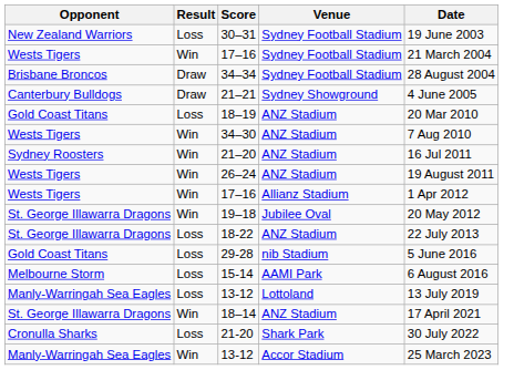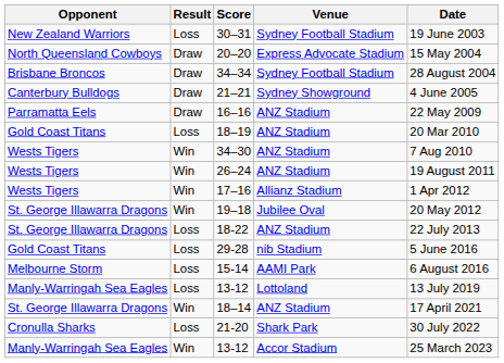 <table class="wikitable" style="text-align:left">
 <tr>
 <th>Opponent</th>
 <th>Result</th>
 <th>Score</th>
 <th>Venue</th>
 <th>Date</th>
 </tr>
 <tr>
 <td><a href='#'>New Zealand Warriors</a></td>
 <td>Loss</td>
 <td>30–31</td>
 <td><a href='#'>Sydney Football Stadium</a></td>
 <td>19 June 2003</td>
 </tr>
 <tr>
-<td><a href='#'>Wests Tigers</a></td>
-<td>Win</td>
-<td>17–16</td>
-<td><a href='#'>Sydney Football Stadium</a></td>
-<td>21 March 2004</td>
+<td><a href='#'>North Queensland Cowboys</a></td>
+<td>Draw</td>
+<td>20–20</td>
+<td><a href='#'>Express Advocate Stadium</a></td>
+<td>15 May 2004</td>
 </tr>
 <tr>
 <td><a href='#'>Brisbane Broncos</a></td>
 <td>Draw</td>
 <td>34–34</td>
 <td><a href='#'>Sydney Football Stadium</a></td>
 <td>28 August 2004</td>
 </tr>
 <tr>
 <td><a href='#'>Canterbury Bulldogs</a></td>
 <td>Draw</td>
 <td>21–21</td>
 <td><a href='#'>Sydney Showground</a></td>
 <td>4 June 2005</td>
 </tr>
 <tr>
+<td><a href='#'>Parramatta Eels</a></td>
+<td>Draw</td>
+<td>16–16</td>
+<td><a href='#'>ANZ Stadium</a></td>
+<td>22 May 2009</td>
+</tr>
+<tr>
 <td><a href='#'>Gold Coast Titans</a></td>
 <td>Loss</td>
 <td>18–19</td>
 <td><a href='#'>ANZ Stadium</a></td>
 <td>20 Mar 2010</td>
 </tr>
 <tr>
 <td><a href='#'>Wests Tigers</a></td>
 <td>Win</td>
 <td>34–30</td>
 <td><a href='#'>ANZ Stadium</a></td>
 <td>7 Aug 2010</td>
-</tr>
-<tr>
-<td><a href='#'>Sydney Roosters</a></td>
-<td>Win</td>
-<td>21–20</td>
-<td><a href='#'>ANZ Stadium</a></td>
-<td>16 Jul 2011</td>
 </tr>
 <tr>
 <td><a href='#'>Wests Tigers</a></td>
 <td>Win</td>
 <td>26–24</td>
 <td><a href='#'>ANZ Stadium</a></td>
 <td>19 August 2011</td>
 </tr>
 <tr>
 <td><a href='#'>Wests Tigers</a></td>
 <td>Win</td>
 <td>17–16</td>
 <td><a href='#'>Allianz Stadium</a></td>
 <td>1 Apr 2012</td>
 </tr>
 <tr>
 <td><a href='#'>St. George Illawarra Dragons</a></td>
 <td>Win</td>
 <td>19–18</td>
 <td><a href='#'>Jubilee Oval</a></td>
 <td>20 May 2012</td>
 </tr>
 <tr>
 <td><a href='#'>St. George Illawarra Dragons</a></td>
 <td>Loss</td>
 <td>18-22</td>
 <td><a href='#'>ANZ Stadium</a></td>
 <td>22 July 2013</td>
 </tr>
 <tr>
 <td><a href='#'>Gold Coast Titans</a></td>
 <td>Loss</td>
 <td>29-28</td>
 <td><a href='#'>nib Stadium</a></td>
 <td>5 June 2016</td>
 </tr>
 <tr>
 <td><a href='#'>Melbourne Storm</a></td>
 <td>Loss</td>
 <td>15-14</td>
 <td><a href='#'>AAMI Park</a></td>
 <td>6 August 2016</td>
 </tr>
 <tr>
 <td><a href='#'>Manly-Warringah Sea Eagles</a></td>
 <td>Loss</td>
 <td>13-12</td>
 <td><a href='#'>Lottoland</a></td>
 <td>13 July 2019</td>
 </tr>
 <tr>
 <td><a href='#'>St. George Illawarra Dragons</a></td>
 <td>Win</td>
 <td>18–14</td>
 <td><a href='#'>ANZ Stadium</a></td>
 <td>17 April 2021</td>
 </tr>
 <tr>
 <td><a href='#'>Cronulla Sharks</a></td>
 <td>Loss</td>
 <td>21-20</td>
 <td><a href='#'>Shark Park</a></td>
 <td>30 July 2022</td>
 </tr>
 <tr>
 <td><a href='#'>Manly-Warringah Sea Eagles</a></td>
 <td>Win</td>
 <td>13-12</td>
 <td><a href='#'>Accor Stadium</a></td>
 <td>25 March 2023</td>
 </tr>
 </table>
